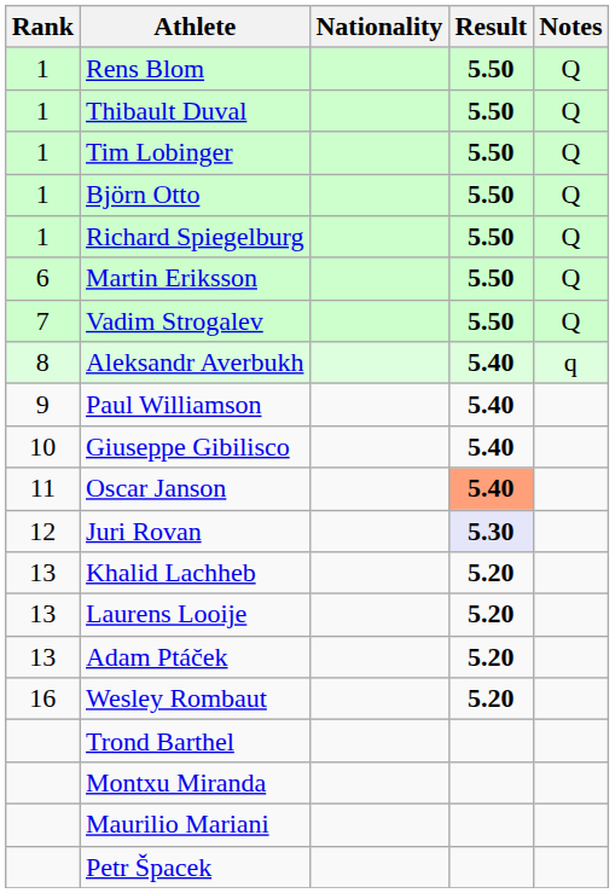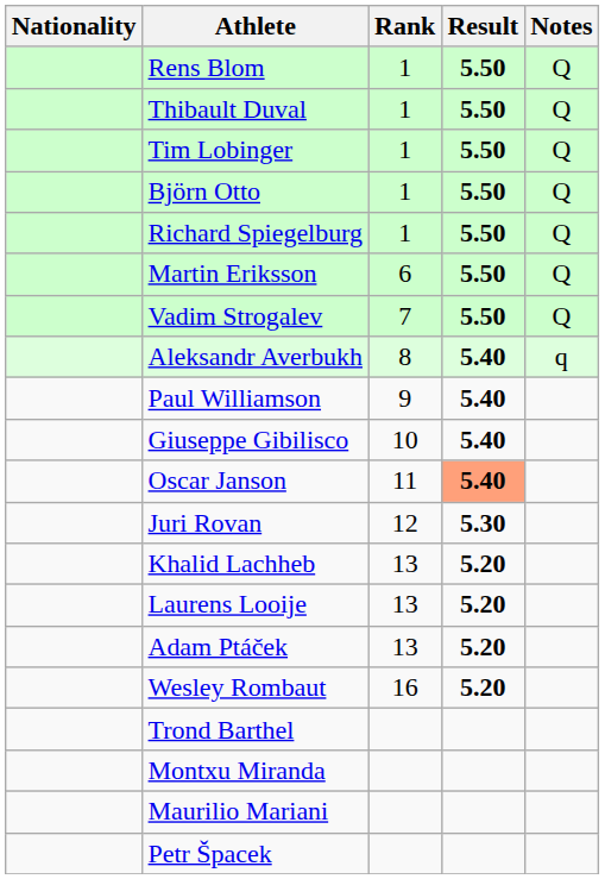 <table class="wikitable sortable" style="text-align:center">
 <tr>
+<th>Nationality</th>
+<th>Athlete</th>
 <th>Rank</th>
-<th>Athlete</th>
-<th>Nationality</th>
 <th>Result</th>
 <th>Notes</th>
 </tr>
 <tr bgcolor=ccffcc>
+<td align=left></td>
+<td align="left"><a href='#'>Rens Blom</a></td>
 <td>1</td>
-<td align="left"><a href='#'>Rens Blom</a></td>
-<td align=left></td>
 <td><strong>5.50</strong></td>
 <td>Q</td>
 </tr>
 <tr bgcolor=ccffcc>
+<td align=left></td>
+<td align="left"><a href='#'>Thibault Duval</a></td>
 <td>1</td>
-<td align="left"><a href='#'>Thibault Duval</a></td>
-<td align=left></td>
 <td><strong>5.50</strong></td>
 <td>Q</td>
 </tr>
 <tr bgcolor=ccffcc>
+<td align=left></td>
+<td align="left"><a href='#'>Tim Lobinger</a></td>
 <td>1</td>
-<td align="left"><a href='#'>Tim Lobinger</a></td>
-<td align=left></td>
 <td><strong>5.50</strong></td>
 <td>Q</td>
 </tr>
 <tr bgcolor=ccffcc>
+<td align=left></td>
+<td align="left"><a href='#'>Björn Otto</a></td>
 <td>1</td>
-<td align="left"><a href='#'>Björn Otto</a></td>
-<td align=left></td>
 <td><strong>5.50</strong></td>
 <td>Q</td>
 </tr>
 <tr bgcolor=ccffcc>
+<td align=left></td>
+<td align="left"><a href='#'>Richard Spiegelburg</a></td>
 <td>1</td>
-<td align="left"><a href='#'>Richard Spiegelburg</a></td>
-<td align=left></td>
 <td><strong>5.50</strong></td>
 <td>Q</td>
 </tr>
 <tr bgcolor=ccffcc>
+<td align=left></td>
+<td align="left"><a href='#'>Martin Eriksson</a></td>
 <td>6</td>
-<td align="left"><a href='#'>Martin Eriksson</a></td>
-<td align=left></td>
 <td><strong>5.50</strong></td>
 <td>Q</td>
 </tr>
 <tr bgcolor=ccffcc>
+<td align=left></td>
+<td align="left"><a href='#'>Vadim Strogalev</a></td>
 <td>7</td>
-<td align="left"><a href='#'>Vadim Strogalev</a></td>
-<td align=left></td>
 <td><strong>5.50</strong></td>
 <td>Q</td>
 </tr>
 <tr bgcolor=ddffdd>
+<td align=left></td>
+<td align="left"><a href='#'>Aleksandr Averbukh</a></td>
 <td>8</td>
-<td align="left"><a href='#'>Aleksandr Averbukh</a></td>
-<td align=left></td>
 <td><strong>5.40</strong></td>
 <td>q</td>
 </tr>
 <tr>
+<td align=left></td>
+<td align="left"><a href='#'>Paul Williamson</a></td>
 <td>9</td>
-<td align="left"><a href='#'>Paul Williamson</a></td>
-<td align=left></td>
 <td><strong>5.40</strong></td>
 <td></td>
 </tr>
 <tr>
+<td align=left></td>
+<td align="left"><a href='#'>Giuseppe Gibilisco</a></td>
 <td>10</td>
-<td align="left"><a href='#'>Giuseppe Gibilisco</a></td>
-<td align=left></td>
 <td><strong>5.40</strong></td>
 <td></td>
 </tr>
 <tr>
+<td align=left></td>
+<td align="left"><a href='#'>Oscar Janson</a></td>
 <td>11</td>
-<td align="left"><a href='#'>Oscar Janson</a></td>
-<td align=left></td>
 <td style="background: lightsalmon;"><strong>5.40</strong></td>
 <td></td>
 </tr>
 <tr>
+<td align=left></td>
+<td align="left"><a href='#'>Juri Rovan</a></td>
 <td>12</td>
-<td align="left"><a href='#'>Juri Rovan</a></td>
-<td align=left></td>
-<td style="background: lavender;"><strong>5.30</strong></td>
+<td><strong>5.30</strong></td>
 <td></td>
 </tr>
 <tr>
+<td align=left></td>
+<td align="left"><a href='#'>Khalid Lachheb</a></td>
 <td>13</td>
-<td align="left"><a href='#'>Khalid Lachheb</a></td>
-<td align=left></td>
 <td><strong>5.20</strong></td>
 <td></td>
 </tr>
 <tr>
+<td align=left></td>
+<td align="left"><a href='#'>Laurens Looije</a></td>
 <td>13</td>
-<td align="left"><a href='#'>Laurens Looije</a></td>
-<td align=left></td>
 <td><strong>5.20</strong></td>
 <td></td>
 </tr>
 <tr>
+<td align=left></td>
+<td align="left"><a href='#'>Adam Ptáček</a></td>
 <td>13</td>
-<td align="left"><a href='#'>Adam Ptáček</a></td>
-<td align=left></td>
 <td><strong>5.20</strong></td>
 <td></td>
 </tr>
 <tr>
+<td align=left></td>
+<td align="left"><a href='#'>Wesley Rombaut</a></td>
 <td>16</td>
-<td align="left"><a href='#'>Wesley Rombaut</a></td>
-<td align=left></td>
 <td><strong>5.20</strong></td>
 <td></td>
 </tr>
 <tr>
+<td align=left></td>
+<td align="left"><a href='#'>Trond Barthel</a></td>
 <td></td>
-<td align="left"><a href='#'>Trond Barthel</a></td>
-<td align=left></td>
 <td><strong></strong></td>
 <td></td>
 </tr>
 <tr>
+<td align=left></td>
+<td align="left"><a href='#'>Montxu Miranda</a></td>
 <td></td>
-<td align="left"><a href='#'>Montxu Miranda</a></td>
-<td align=left></td>
 <td><strong></strong></td>
 <td></td>
 </tr>
 <tr>
+<td align=left></td>
+<td align="left"><a href='#'>Maurilio Mariani</a></td>
 <td></td>
-<td align="left"><a href='#'>Maurilio Mariani</a></td>
-<td align=left></td>
 <td><strong></strong></td>
 <td></td>
 </tr>
 <tr>
+<td align=left></td>
+<td align="left"><a href='#'>Petr Špacek</a></td>
 <td></td>
-<td align="left"><a href='#'>Petr Špacek</a></td>
-<td align=left></td>
 <td><strong></strong></td>
 <td></td>
 </tr>
 </table>
